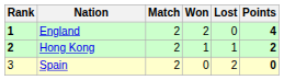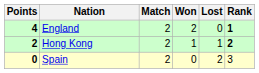 <table class="wikitable">
 <tr>
-<th width=20>Rank</th>
+<th width=20>Points</th>
 <th width=150>Nation</th>
 <th width=20>Match</th>
 <th width=20>Won</th>
 <th width=20>Lost</th>
-<th width=20>Points</th>
+<th width=20>Rank</th>
 </tr>
 <tr style="text-align:right; background:#cfc;">
-<td align="left"><strong>1</strong></td>
+<td><strong>4</strong></td>
 <td style="text-align:left;"> <a href='#'>England</a></td>
 <td>2</td>
 <td>2</td>
 <td>0</td>
-<td><strong>4</strong></td>
+<td align="left"><strong>1</strong></td>
 </tr>
 <tr style="text-align:right; background:#cfc;">
-<td align="left"><strong>2</strong></td>
+<td><strong>2</strong></td>
 <td style="text-align:left;"> <a href='#'>Hong Kong</a></td>
 <td>2</td>
 <td>1</td>
 <td>1</td>
-<td><strong>2</strong></td>
+<td align="left"><strong>2</strong></td>
 </tr>
 <tr style="text-align:right; background:#ffc;">
-<td align="left">3</td>
+<td><strong>0</strong></td>
 <td style="text-align:left;"> <a href='#'>Spain</a></td>
 <td>2</td>
 <td>0</td>
 <td>2</td>
-<td><strong>0</strong></td>
+<td align="left">3</td>
 </tr>
 </table>
